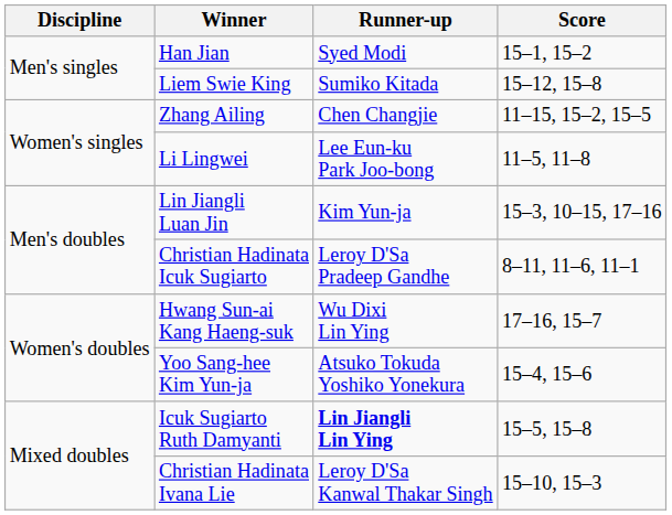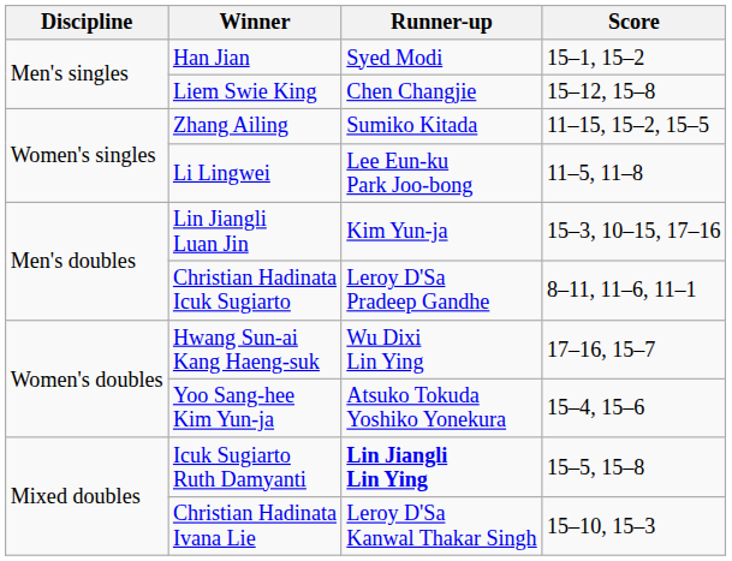 <table class="wikitable">
 <tr>
 <th>Discipline</th>
 <th>Winner</th>
 <th>Runner-up</th>
 <th>Score</th>
 </tr>
 <tr>
 <td rowspan=2>Men's singles</td>
 <td> <a href='#'>Han Jian</a></td>
 <td> <a href='#'>Syed Modi</a></td>
 <td>15–1, 15–2</td>
 </tr>
 <tr>
 <td> <a href='#'>Liem Swie King</a></td>
-<td> <a href='#'>Sumiko Kitada</a></td>
+<td> <a href='#'>Chen Changjie</a></td>
 <td>15–12, 15–8</td>
 </tr>
 <tr>
 <td rowspan=2>Women's singles</td>
 <td> <a href='#'>Zhang Ailing</a></td>
-<td> <a href='#'>Chen Changjie</a></td>
+<td> <a href='#'>Sumiko Kitada</a></td>
 <td>11–15, 15–2, 15–5</td>
 </tr>
 <tr>
 <td> <a href='#'>Li Lingwei</a></td>
 <td> <a href='#'>Lee Eun-ku</a><br> <a href='#'>Park Joo-bong</a></td>
 <td>11–5, 11–8</td>
 </tr>
 <tr>
 <td rowspan=2>Men's doubles</td>
 <td> <a href='#'>Lin Jiangli</a><br>  <a href='#'>Luan Jin</a></td>
 <td> <a href='#'>Kim Yun-ja</a></td>
 <td>15–3, 10–15, 17–16</td>
 </tr>
 <tr>
 <td> <a href='#'>Christian Hadinata</a><br>  <a href='#'>Icuk Sugiarto</a></td>
 <td> <a href='#'>Leroy D'Sa</a><br>  <a href='#'>Pradeep Gandhe</a></td>
 <td>8–11, 11–6, 11–1</td>
 </tr>
 <tr>
 <td rowspan=2>Women's doubles</td>
 <td> <a href='#'>Hwang Sun-ai</a><br>  <a href='#'>Kang Haeng-suk</a></td>
 <td> <a href='#'>Wu Dixi</a><br>  <a href='#'>Lin Ying</a></td>
 <td>17–16, 15–7</td>
 </tr>
 <tr>
 <td> <a href='#'>Yoo Sang-hee</a><br>  <a href='#'>Kim Yun-ja</a></td>
 <td> <a href='#'>Atsuko Tokuda</a><br>  <a href='#'>Yoshiko Yonekura</a></td>
 <td>15–4, 15–6</td>
 </tr>
 <tr>
 <td rowspan=2>Mixed doubles</td>
 <td> <a href='#'>Icuk Sugiarto</a><br>  <a href='#'>Ruth Damyanti</a></td>
 <td><strong> <a href='#'>Lin Jiangli</a><br>  <a href='#'>Lin Ying</a></strong></td>
 <td>15–5, 15–8</td>
 </tr>
 <tr>
 <td> <a href='#'>Christian Hadinata</a><br>  <a href='#'>Ivana Lie</a></td>
 <td> <a href='#'>Leroy D'Sa</a><br>  <a href='#'>Kanwal Thakar Singh</a></td>
 <td>15–10, 15–3</td>
 </tr>
 </table>
